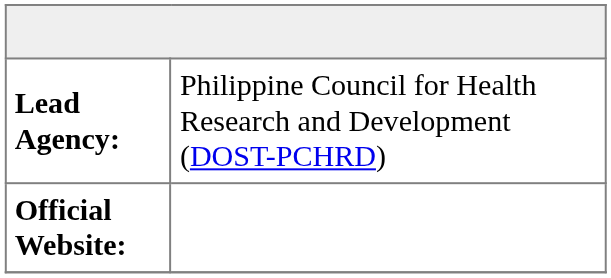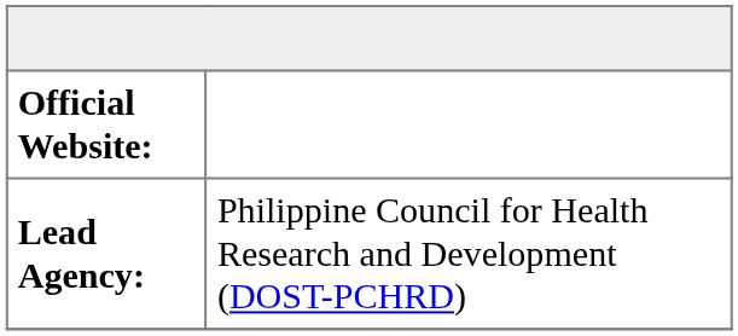 <table class="toccolours" border="1" cellpadding="4" style="float: right; margin: 0 0 1em 1em; width: 20em; border-collapse: collapse; font-size: 95%; clear: right;">
 <tr>
 <td style="background:#efefef;" align="center" colspan="2"><br></td>
+</tr>
+<tr>
+<td><strong>Official Website:</strong></td>
+<td></td>
 </tr>
 <tr>
 <td><strong>Lead Agency:</strong></td>
 <td>Philippine Council for Health Research and Development (<a href='#'>DOST-PCHRD</a>)</td>
 </tr>
 <tr>
-<td><strong>Official Website:</strong></td>
-<td></td>
-</tr>
-<tr>
 </tr>
 </table>
